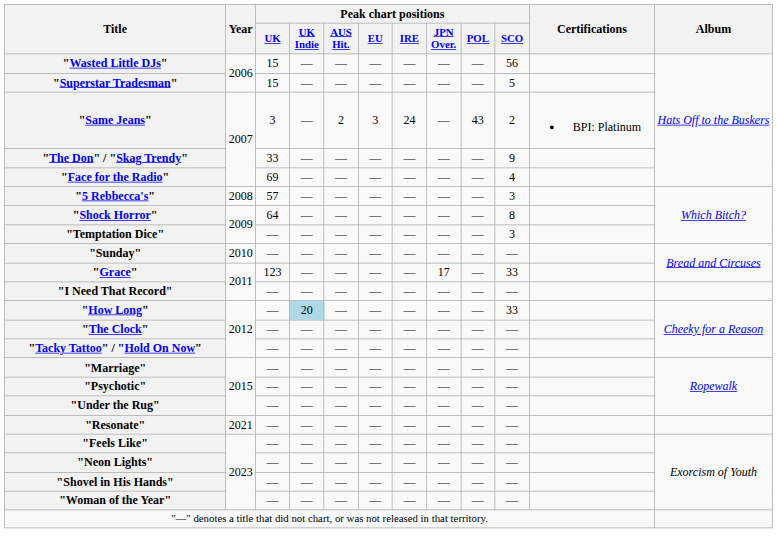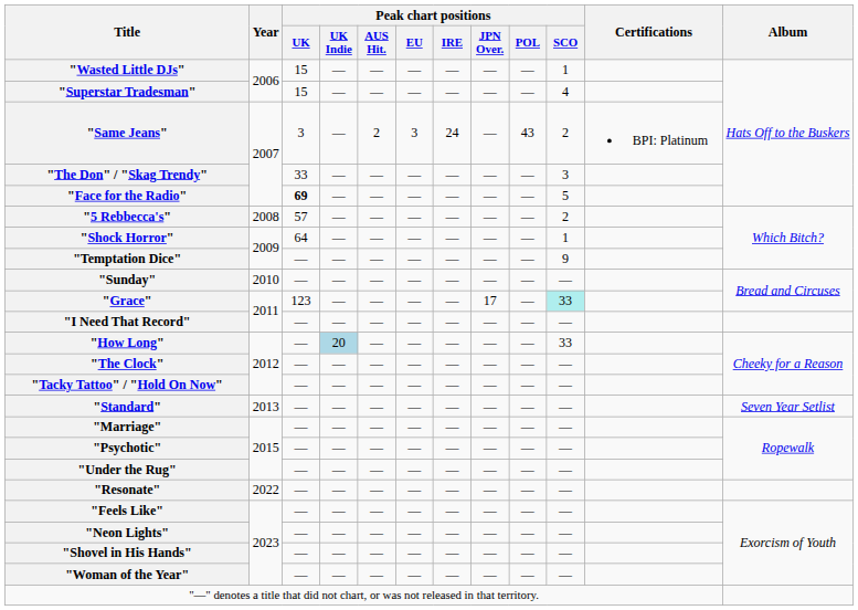 <table class="wikitable plainrowheaders" style="text-align:center;">
 <tr>
 <th scope="col" rowspan="2" style="width:18em;">Title</th>
 <th scope="col" rowspan="2">Year</th>
 <th scope="col" colspan="8">Peak chart positions</th>
 <th scope="col" rowspan="2" style="width:10em;">Certifications</th>
 <th scope="col" rowspan="2">Album</th>
 </tr>
 <tr>
 <th scope="col" style="width:2.7em;font-size:90%;"><a href='#'>UK</a><br></th>
 <th scope="col" style="width:2.7em;font-size:90%;"><a href='#'>UK<br>Indie</a><br></th>
 <th scope="col" style="width:2.7em;font-size:90%;"><a href='#'>AUS<br>Hit.</a><br></th>
 <th scope="col" style="width:2.7em;font-size:90%;"><a href='#'>EU</a><br></th>
 <th scope="col" style="width:2.7em;font-size:90%;"><a href='#'>IRE</a><br></th>
 <th scope="col" style="width:2.7em;font-size:90%;"><a href='#'>JPN<br>Over.</a><br></th>
 <th scope="col" style="width:2.7em;font-size:90%;"><a href='#'>POL</a><br></th>
 <th scope="col" style="width:2.7em;font-size:90%;"><a href='#'>SCO</a><br></th>
 </tr>
 <tr>
 <th scope="row">"<a href='#'>Wasted Little DJs</a>"</th>
 <td rowspan="2">2006</td>
 <td>15</td>
 <td>—</td>
 <td>—</td>
 <td>—</td>
 <td>—</td>
 <td>—</td>
 <td>—</td>
-<td>56</td>
+<td>1</td>
 <td></td>
 <td rowspan=5><em><a href='#'>Hats Off to the Buskers</a></em></td>
 </tr>
 <tr>
 <th scope="row">"<a href='#'>Superstar Tradesman</a>"</th>
 <td>15</td>
 <td>—</td>
 <td>—</td>
 <td>—</td>
 <td>—</td>
 <td>—</td>
 <td>—</td>
-<td>5</td>
+<td>4</td>
 <td></td>
 </tr>
 <tr>
 <th scope="row">"<a href='#'>Same Jeans</a>"</th>
 <td rowspan="3">2007</td>
 <td>3</td>
 <td>—</td>
 <td>2</td>
 <td>3</td>
 <td>24</td>
 <td>—</td>
 <td>43</td>
 <td>2</td>
 <td><br><ul><li>BPI: Platinum</li></ul></td>
 </tr>
 <tr>
 <th scope="row">"<a href='#'>The Don</a>" / "<a href='#'>Skag Trendy</a>"</th>
 <td>33</td>
 <td>—</td>
 <td>—</td>
 <td>—</td>
 <td>—</td>
 <td>—</td>
 <td>—</td>
-<td>9</td>
+<td>3</td>
 <td></td>
 </tr>
 <tr>
 <th scope="row">"<a href='#'>Face for the Radio</a>"</th>
-<td>69</td>
+<td><strong>69</strong></td>
 <td>—</td>
 <td>—</td>
 <td>—</td>
 <td>—</td>
 <td>—</td>
 <td>—</td>
-<td>4</td>
+<td>5</td>
 <td></td>
 </tr>
 <tr>
 <th scope="row">"<a href='#'>5 Rebbecca's</a>"</th>
 <td>2008</td>
 <td>57</td>
 <td>—</td>
 <td>—</td>
 <td>—</td>
 <td>—</td>
 <td>—</td>
 <td>—</td>
-<td>3</td>
+<td>2</td>
 <td></td>
 <td rowspan=3><em><a href='#'>Which Bitch?</a></em></td>
 </tr>
 <tr>
 <th scope="row">"<a href='#'>Shock Horror</a>"</th>
 <td rowspan="2">2009</td>
 <td>64</td>
 <td>—</td>
 <td>—</td>
 <td>—</td>
 <td>—</td>
 <td>—</td>
 <td>—</td>
-<td>8</td>
+<td>1</td>
 <td></td>
 </tr>
 <tr>
 <th scope="row">"Temptation Dice"</th>
 <td>—</td>
 <td>—</td>
 <td>—</td>
 <td>—</td>
 <td>—</td>
 <td>—</td>
 <td>—</td>
-<td>3</td>
+<td>9</td>
 <td></td>
 </tr>
 <tr>
 <th scope="row">"Sunday"</th>
 <td>2010</td>
 <td>—</td>
 <td>—</td>
 <td>—</td>
 <td>—</td>
 <td>—</td>
 <td>—</td>
 <td>—</td>
 <td>—</td>
 <td></td>
 <td rowspan=2><em><a href='#'>Bread and Circuses</a></em></td>
 </tr>
 <tr>
 <th scope="row">"<a href='#'>Grace</a>"</th>
 <td rowspan="2">2011</td>
 <td>123</td>
 <td>—</td>
 <td>—</td>
 <td>—</td>
 <td>—</td>
 <td>17</td>
 <td>—</td>
-<td>33</td>
+<td style="background: paleturquoise;">33</td>
 <td></td>
 </tr>
 <tr>
 <th scope="row">"I Need That Record"</th>
 <td>—</td>
 <td>—</td>
 <td>—</td>
 <td>—</td>
 <td>—</td>
 <td>—</td>
 <td>—</td>
 <td>—</td>
 <td></td>
 <td></td>
 </tr>
 <tr>
 <th scope="row">"<a href='#'>How Long</a>"</th>
 <td rowspan="3">2012</td>
 <td>—</td>
 <td style="background: lightblue;">20</td>
 <td>—</td>
 <td>—</td>
 <td>—</td>
 <td>—</td>
 <td>—</td>
 <td>33</td>
 <td></td>
 <td rowspan=3><em><a href='#'>Cheeky for a Reason</a></em></td>
 </tr>
 <tr>
 <th scope="row">"<a href='#'>The Clock</a>"</th>
 <td>—</td>
 <td>—</td>
 <td>—</td>
 <td>—</td>
 <td>—</td>
 <td>—</td>
 <td>—</td>
 <td>—</td>
 <td></td>
 </tr>
 <tr>
 <th scope="row">"<a href='#'>Tacky Tattoo</a>" / "<a href='#'>Hold On Now</a>"</th>
 <td>—</td>
 <td>—</td>
 <td>—</td>
 <td>—</td>
 <td>—</td>
 <td>—</td>
 <td>—</td>
 <td>—</td>
 <td></td>
 </tr>
 <tr>
+<th scope="row">"<a href='#'>Standard</a>"</th>
+<td>2013</td>
+<td>—</td>
+<td>—</td>
+<td>—</td>
+<td>—</td>
+<td>—</td>
+<td>—</td>
+<td>—</td>
+<td>—</td>
+<td></td>
+<td><em><a href='#'>Seven Year Setlist</a></em></td>
+</tr>
+<tr>
 <th scope="row">"Marriage"</th>
 <td rowspan="3">2015</td>
 <td>—</td>
 <td>—</td>
 <td>—</td>
 <td>—</td>
 <td>—</td>
 <td>—</td>
 <td>—</td>
 <td>—</td>
 <td></td>
 <td rowspan="3"><em><a href='#'>Ropewalk</a></em></td>
 </tr>
 <tr>
 <th scope="row">"Psychotic"</th>
 <td>—</td>
 <td>—</td>
 <td>—</td>
 <td>—</td>
 <td>—</td>
 <td>—</td>
 <td>—</td>
 <td>—</td>
 <td></td>
 </tr>
 <tr>
 <th scope="row">"Under the Rug"</th>
 <td>—</td>
 <td>—</td>
 <td>—</td>
 <td>—</td>
 <td>—</td>
 <td>—</td>
 <td>—</td>
 <td>—</td>
 <td></td>
 </tr>
 <tr>
 <th scope="row">"Resonate"</th>
-<td>2021</td>
+<td>2022</td>
 <td>—</td>
 <td>—</td>
 <td>—</td>
 <td>—</td>
 <td>—</td>
 <td>—</td>
 <td>—</td>
 <td>—</td>
 <td></td>
 <td></td>
 </tr>
 <tr>
 <th scope="row">"Feels Like"</th>
 <td rowspan="4">2023</td>
 <td>—</td>
 <td>—</td>
 <td>—</td>
 <td>—</td>
 <td>—</td>
 <td>—</td>
 <td>—</td>
 <td>—</td>
 <td></td>
 <td rowspan="4"><em>Exorcism of Youth</em></td>
 </tr>
 <tr>
 <th scope="row">"Neon Lights"</th>
 <td>—</td>
 <td>—</td>
 <td>—</td>
 <td>—</td>
 <td>—</td>
 <td>—</td>
 <td>—</td>
 <td>—</td>
 <td></td>
 </tr>
 <tr>
 <th scope="row">"Shovel in His Hands"</th>
 <td>—</td>
 <td>—</td>
 <td>—</td>
 <td>—</td>
 <td>—</td>
 <td>—</td>
 <td>—</td>
 <td>—</td>
 <td></td>
 </tr>
 <tr>
 <th scope="row">"Woman of the Year"</th>
 <td>—</td>
 <td>—</td>
 <td>—</td>
 <td>—</td>
 <td>—</td>
 <td>—</td>
 <td>—</td>
 <td>—</td>
 <td></td>
 </tr>
 <tr>
 <td colspan="11" style="font-size:90%">"—" denotes a title that did not chart, or was not released in that territory.</td>
 </tr>
 </table>
